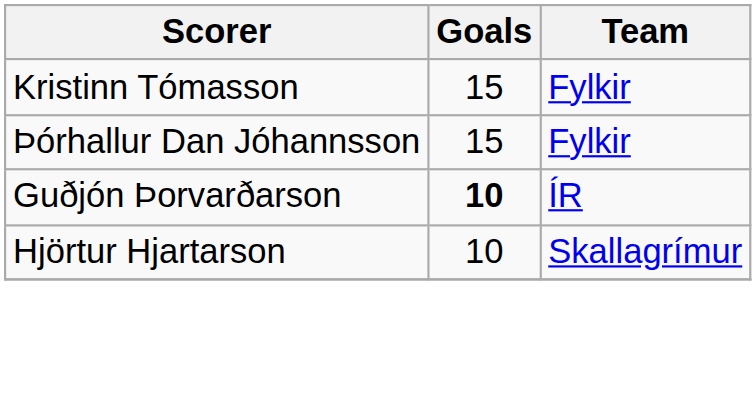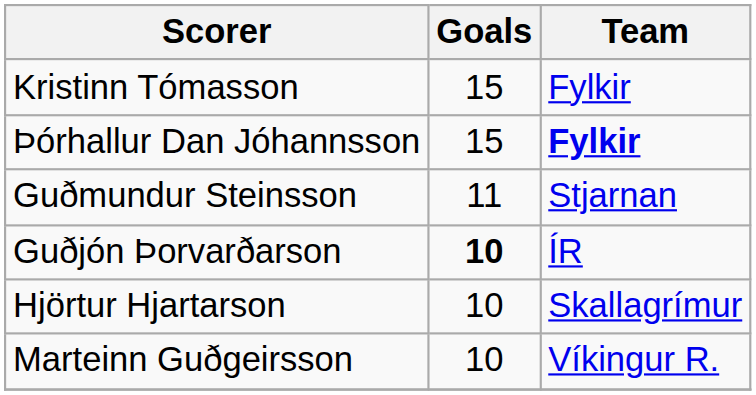 <table class="wikitable">
 <tr>
 <th>Scorer</th>
 <th>Goals</th>
 <th>Team</th>
 </tr>
 <tr>
 <td> Kristinn Tómasson</td>
 <td align=center>15</td>
 <td><a href='#'>Fylkir</a></td>
 </tr>
 <tr>
 <td> Þórhallur Dan Jóhannsson</td>
 <td align=center>15</td>
-<td><a href='#'>Fylkir</a></td>
+<td><strong><a href='#'>Fylkir</a></strong></td>
+</tr>
+<tr>
+<td> Guðmundur Steinsson</td>
+<td align=center>11</td>
+<td><a href='#'>Stjarnan</a></td>
 </tr>
 <tr>
 <td> Guðjón Þorvarðarson</td>
 <td align=center><strong>10</strong></td>
 <td><a href='#'>ÍR</a></td>
 </tr>
 <tr>
 <td> Hjörtur Hjartarson</td>
 <td align=center>10</td>
 <td><a href='#'>Skallagrímur</a></td>
 </tr>
 <tr>
+<td> Marteinn Guðgeirsson</td>
+<td align=center>10</td>
+<td><a href='#'>Víkingur R.</a></td>
+</tr>
+<tr>
 </tr>
 </table>
